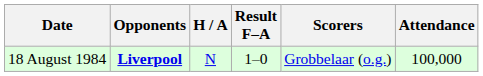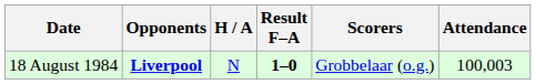 <table class="wikitable" style="text-align:center">
 <tr>
 <th>Date</th>
 <th>Opponents</th>
 <th>H / A</th>
 <th>Result<br>F–A</th>
 <th>Scorers</th>
 <th>Attendance</th>
 </tr>
 <tr bgcolor="#ddffdd">
 <td>18 August 1984</td>
 <td><strong><a href='#'>Liverpool</a></strong></td>
 <td><a href='#'>N</a></td>
-<td>1–0</td>
+<td><strong>1–0</strong></td>
 <td><a href='#'>Grobbelaar</a> (<a href='#'>o.g.</a>)</td>
-<td>100,000</td>
+<td>100,003</td>
 </tr>
 </table>
